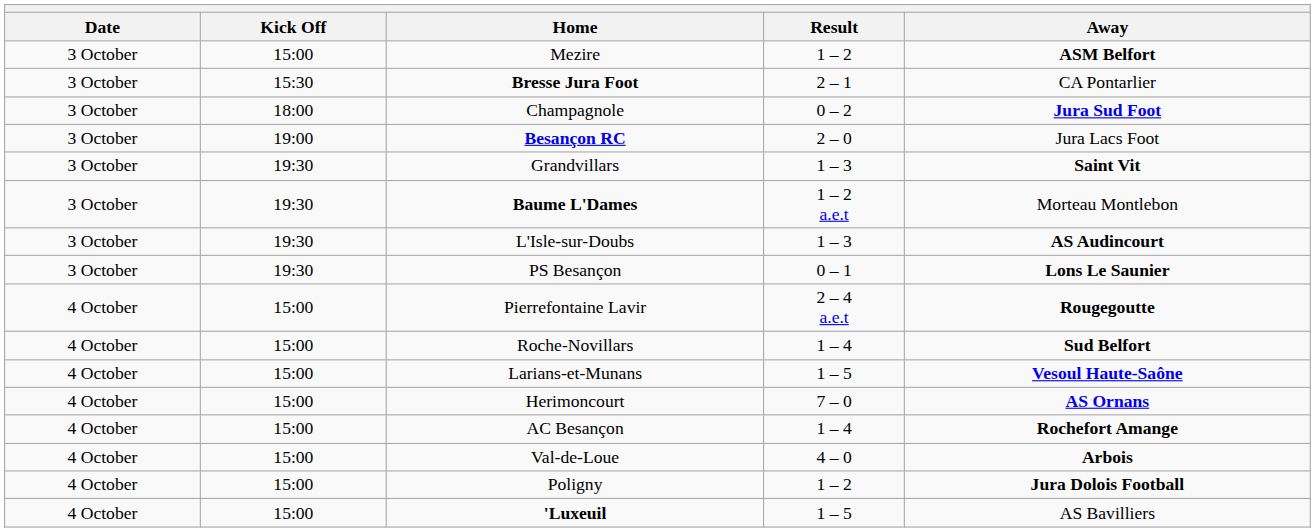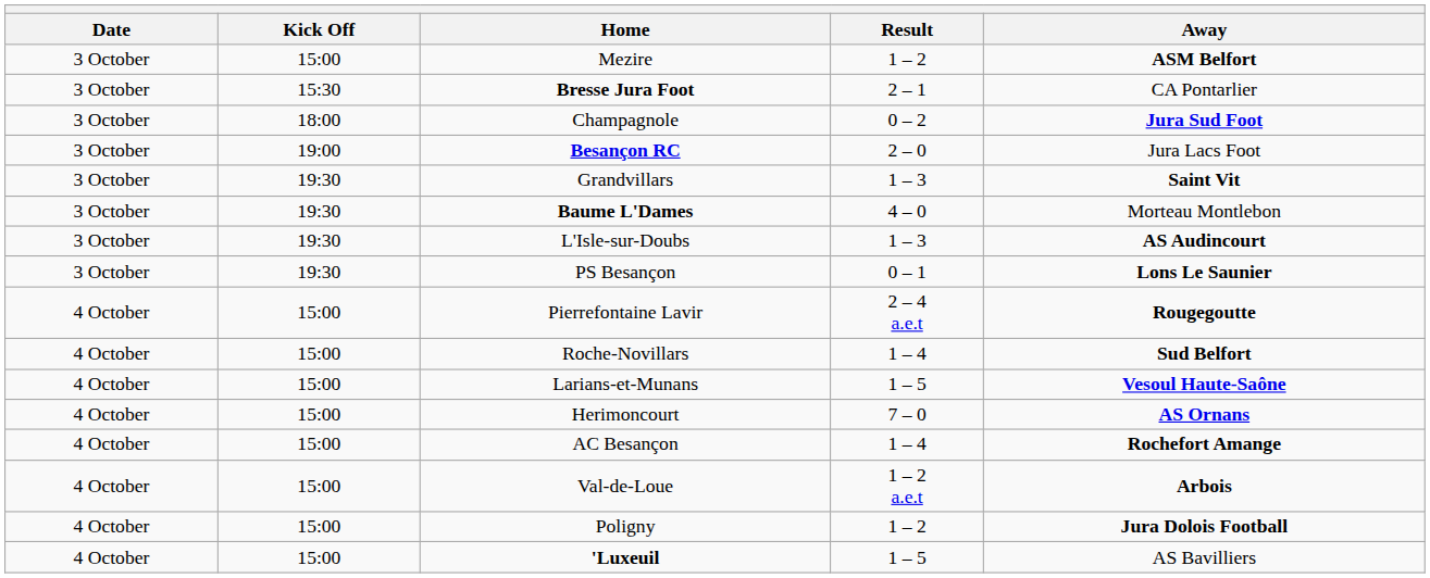 <table class="wikitable collapsible collapsed" style="font-size: 100%; margin:0px;" width="75%">
 <tr>
 <th colspan="7" style="text-align:left;"></th>
 </tr>
 <tr>
 <th><strong>Date</strong></th>
 <th><strong>Kick Off</strong></th>
 <th><strong>Home</strong></th>
 <th><strong>Result</strong></th>
 <th><strong>Away</strong></th>
 </tr>
 <tr>
 <td align=center>3 October</td>
 <td align=center>15:00</td>
 <td align=center>Mezire</td>
 <td align=center>1 – 2</td>
 <td align=center><strong>ASM Belfort</strong></td>
 </tr>
 <tr>
 <td align=center>3 October</td>
 <td align=center>15:30</td>
 <td align=center><strong>Bresse Jura Foot</strong></td>
 <td align=center>2 – 1</td>
 <td align=center>CA Pontarlier</td>
 </tr>
 <tr>
 <td align=center>3 October</td>
 <td align=center>18:00</td>
 <td align=center>Champagnole</td>
 <td align=center>0 – 2</td>
 <td align=center><strong><a href='#'>Jura Sud Foot</a></strong></td>
 </tr>
 <tr>
 <td align=center>3 October</td>
 <td align=center>19:00</td>
 <td align=center><strong><a href='#'>Besançon RC</a></strong></td>
 <td align=center>2 – 0</td>
 <td align=center>Jura Lacs Foot</td>
 </tr>
 <tr>
 <td align=center>3 October</td>
 <td align=center>19:30</td>
 <td align=center>Grandvillars</td>
 <td align=center>1 – 3</td>
 <td align=center><strong>Saint Vit</strong></td>
 </tr>
 <tr>
 <td align=center>3 October</td>
 <td align=center>19:30</td>
 <td align=center><strong>Baume L'Dames</strong></td>
-<td align=center>1 – 2 <br> <a href='#'>a.e.t</a></td>
+<td align=center>4 – 0</td>
 <td align=center>Morteau Montlebon</td>
 </tr>
 <tr>
 <td align=center>3 October</td>
 <td align=center>19:30</td>
 <td align=center>L'Isle-sur-Doubs</td>
 <td align=center>1 – 3</td>
 <td align=center><strong>AS Audincourt</strong></td>
 </tr>
 <tr>
 <td align=center>3 October</td>
 <td align=center>19:30</td>
 <td align=center>PS Besançon</td>
 <td align=center>0 – 1</td>
 <td align=center><strong>Lons Le Saunier</strong></td>
 </tr>
 <tr>
 <td align=center>4 October</td>
 <td align=center>15:00</td>
 <td align=center>Pierrefontaine Lavir</td>
 <td align=center>2 – 4 <br> <a href='#'>a.e.t</a></td>
 <td align=center><strong>Rougegoutte</strong></td>
 </tr>
 <tr>
 <td align=center>4 October</td>
 <td align=center>15:00</td>
 <td align=center>Roche-Novillars</td>
 <td align=center>1 – 4</td>
 <td align=center><strong>Sud Belfort</strong></td>
 </tr>
 <tr>
 <td align=center>4 October</td>
 <td align=center>15:00</td>
 <td align=center>Larians-et-Munans</td>
 <td align=center>1 – 5</td>
 <td align=center><strong><a href='#'>Vesoul Haute-Saône</a></strong></td>
 </tr>
 <tr>
 <td align=center>4 October</td>
 <td align=center>15:00</td>
 <td align=center>Herimoncourt</td>
 <td align=center>7 – 0</td>
 <td align=center><strong><a href='#'>AS Ornans</a></strong></td>
 </tr>
 <tr>
 <td align=center>4 October</td>
 <td align=center>15:00</td>
 <td align=center>AC Besançon</td>
 <td align=center>1 – 4</td>
 <td align=center><strong>Rochefort Amange</strong></td>
 </tr>
 <tr>
 <td align=center>4 October</td>
 <td align=center>15:00</td>
 <td align=center>Val-de-Loue</td>
-<td align=center>4 – 0</td>
+<td align=center>1 – 2 <br> <a href='#'>a.e.t</a></td>
 <td align=center><strong>Arbois</strong></td>
 </tr>
 <tr>
 <td align=center>4 October</td>
 <td align=center>15:00</td>
 <td align=center>Poligny</td>
 <td align=center>1 – 2</td>
 <td align=center><strong>Jura Dolois Football</strong></td>
 </tr>
 <tr>
 <td align=center>4 October</td>
 <td align=center>15:00</td>
 <td align=center><strong>'Luxeuil</strong></td>
 <td align=center>1 – 5</td>
 <td align=center>AS Bavilliers</td>
 </tr>
 </table>
